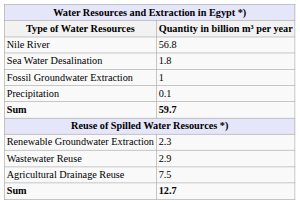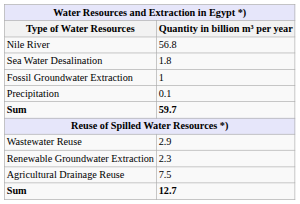 <table class="wikitable">
 <tr>
 <th style="background:lavender;" colspan="2">Water Resources and Extraction in Egypt *)</th>
 </tr>
 <tr>
 <th>Type of Water Resources<br></th>
 <th>Quantity in billion m³ per year<br></th>
 </tr>
 <tr>
 <td>Nile River</td>
 <td>56.8</td>
 </tr>
 <tr>
 <td>Sea Water Desalination</td>
 <td>1.8</td>
 </tr>
 <tr>
 <td>Fossil Groundwater Extraction</td>
 <td>1</td>
 </tr>
 <tr>
 <td>Precipitation</td>
 <td>0.1</td>
 </tr>
 <tr>
 <td><strong>Sum</strong></td>
 <td><strong>59.7</strong></td>
 </tr>
 <tr>
 <th style="background:lavender;" colspan="2">Reuse of Spilled Water Resources *)</th>
 </tr>
 <tr>
+<td>Wastewater Reuse</td>
+<td>2.9</td>
+</tr>
+<tr>
 <td>Renewable Groundwater Extraction</td>
 <td>2.3</td>
-</tr>
-<tr>
-<td>Wastewater Reuse</td>
-<td>2.9</td>
 </tr>
 <tr>
 <td>Agricultural Drainage Reuse</td>
 <td>7.5</td>
 </tr>
 <tr>
 <td><strong>Sum</strong></td>
 <td><strong>12.7</strong></td>
 </tr>
 </table>
